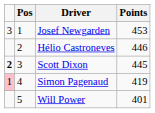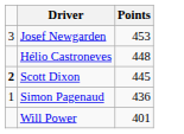 <table class="wikitable" style="font-size: 95%;">
 <tr>
 <td></td>
-<th>Pos</th>
 <th>Driver</th>
 <th>Points</th>
 </tr>
 <tr>
 <td align="left"> 3</td>
-<td>1</td>
 <td> <a href='#'>Josef Newgarden</a></td>
 <td align="right">453</td>
 </tr>
 <tr>
 <td align="left"></td>
-<td>2</td>
 <td> <a href='#'>Hélio Castroneves</a></td>
-<td align="right">446</td>
+<td align="right">448</td>
 </tr>
 <tr>
 <td align="left"><strong> 2</strong></td>
-<td>3</td>
 <td> <a href='#'>Scott Dixon</a></td>
 <td align="right">445</td>
 </tr>
 <tr>
-<td align="left" style="background: pink;"> 1</td>
-<td>4</td>
+<td align="left"> 1</td>
 <td> <a href='#'>Simon Pagenaud</a></td>
-<td align="right">419</td>
+<td align="right">436</td>
 </tr>
 <tr>
 <td align="left"></td>
-<td>5</td>
 <td> <a href='#'>Will Power</a></td>
 <td align="right">401</td>
 </tr>
 </table>
